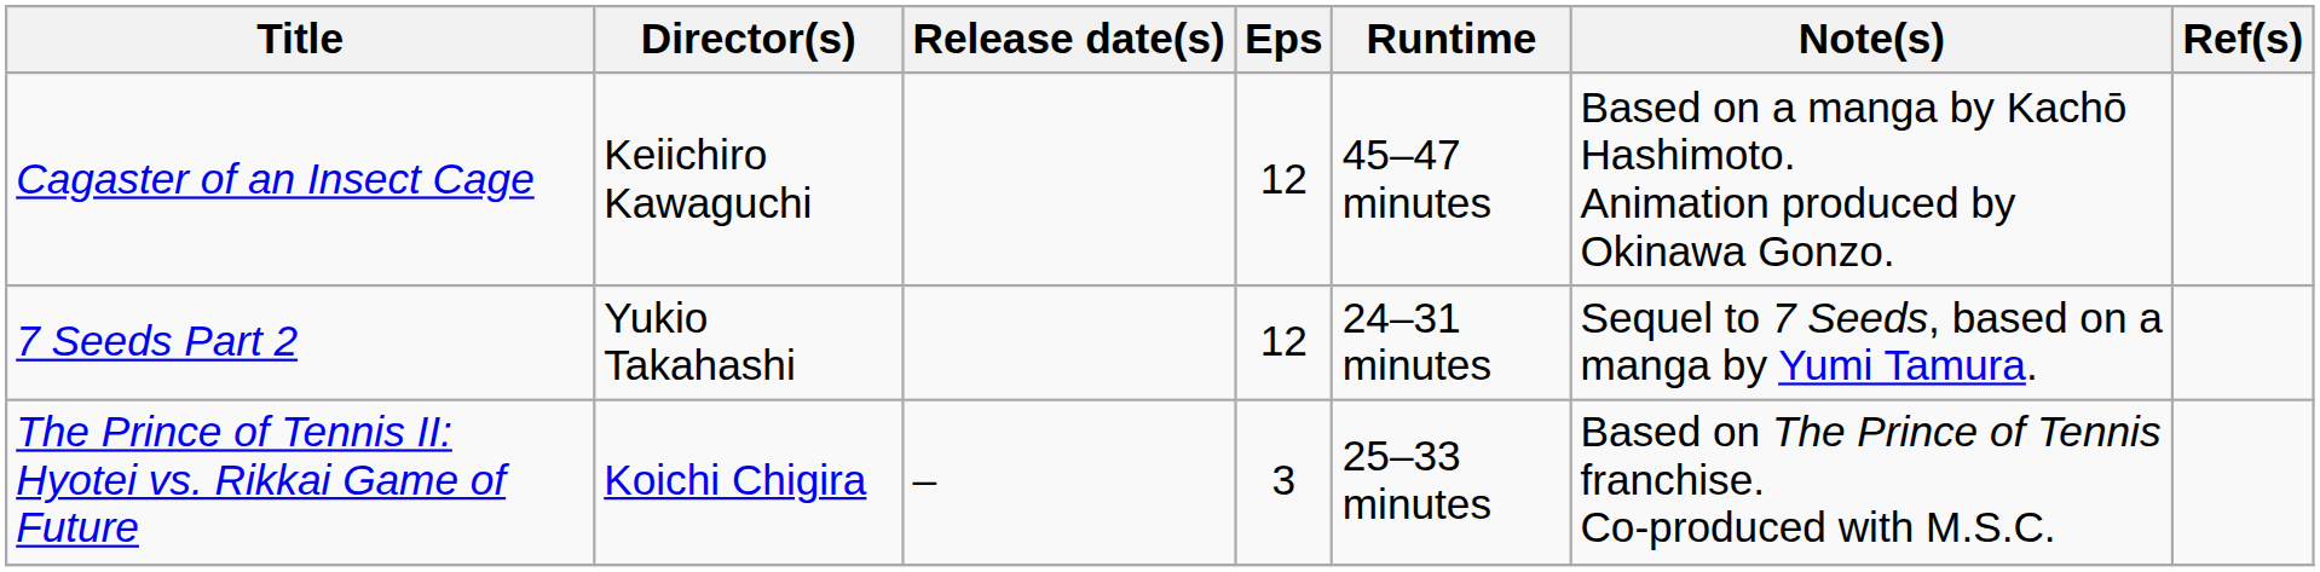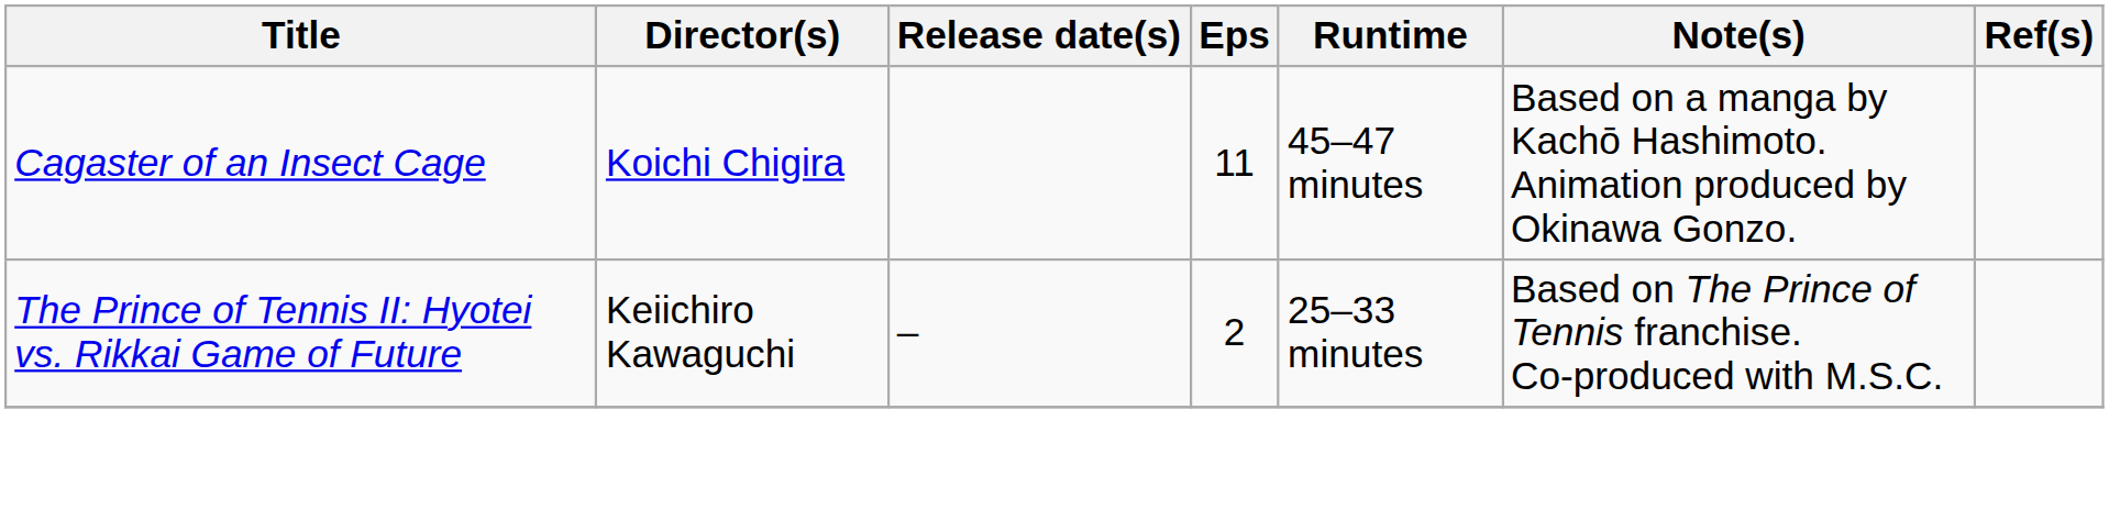 <table class="wikitable sortable">
 <tr>
 <th scope="col">Title</th>
 <th scope="col">Director(s)</th>
 <th scope="col" nowrap>Release date(s)</th>
 <th scope="col" class="unsortable">Eps</th>
 <th scope="col" class="unsortable">Runtime</th>
 <th scope="col" class="unsortable">Note(s)</th>
 <th scope="col" class="unsortable">Ref(s)</th>
 </tr>
 <tr>
 <td><em><a href='#'>Cagaster of an Insect Cage</a></em></td>
-<td>Keiichiro Kawaguchi</td>
+<td><a href='#'>Koichi Chigira</a></td>
 <td></td>
-<td style="text-align:center">12</td>
+<td style="text-align:center">11</td>
 <td>45–47 minutes</td>
 <td>Based on a manga by Kachō Hashimoto.<br>Animation produced by Okinawa Gonzo.</td>
 <td style="text-align:center"></td>
 </tr>
 <tr>
-<td><em><a href='#'>7 Seeds Part 2</a></em></td>
-<td>Yukio Takahashi</td>
-<td></td>
-<td style="text-align:center">12</td>
-<td>24–31 minutes</td>
-<td>Sequel to <em>7 Seeds</em>, based on a manga by <a href='#'>Yumi Tamura</a>.</td>
-<td style="text-align:center"></td>
-</tr>
-<tr>
 <td><em><a href='#'>The Prince of Tennis II: Hyotei vs. Rikkai Game of Future</a></em></td>
-<td><a href='#'>Koichi Chigira</a></td>
+<td>Keiichiro Kawaguchi</td>
 <td>–<br></td>
-<td style="text-align:center">3</td>
+<td style="text-align:center">2</td>
 <td>25–33 minutes</td>
 <td>Based on <em>The Prince of Tennis</em> franchise.<br>Co-produced with M.S.C.</td>
 <td style="text-align:center"></td>
 </tr>
 <tr>
 </tr>
 </table>
